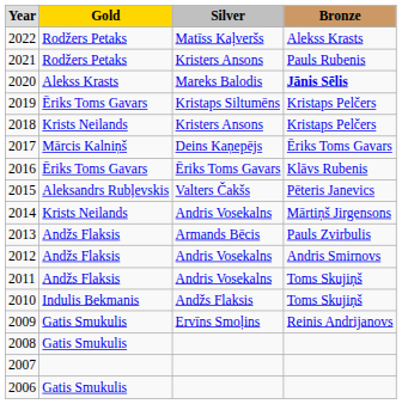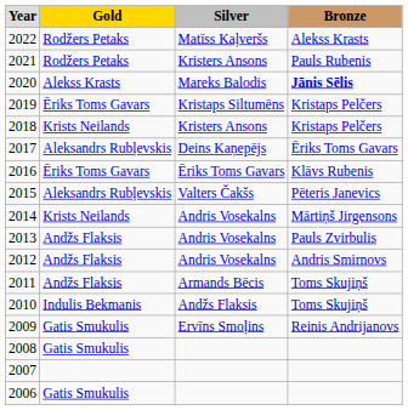 <table class="wikitable" style="text-align:left;">
 <tr>
 <td style="background:#DDDDDD; font-weight:bold; text-align:center;">Year</td>
 <td style="background:gold; font-weight:bold; text-align:center;">Gold</td>
 <td style="background:silver; font-weight:bold; text-align:center;">Silver</td>
 <td style="background:#cc9966; font-weight:bold; text-align:center;">Bronze</td>
 </tr>
 <tr>
 <td>2022</td>
 <td><a href='#'>Rodžers Petaks</a></td>
 <td><a href='#'>Matīss Kaļveršs</a></td>
 <td><a href='#'>Alekss Krasts</a></td>
 </tr>
 <tr>
 <td>2021</td>
 <td><a href='#'>Rodžers Petaks</a></td>
 <td><a href='#'>Kristers Ansons</a></td>
 <td><a href='#'>Pauls Rubenis</a></td>
 </tr>
 <tr>
 <td>2020</td>
 <td><a href='#'>Alekss Krasts</a></td>
 <td><a href='#'>Mareks Balodis</a></td>
 <td><strong><a href='#'>Jānis Sēlis</a></strong></td>
 </tr>
 <tr>
 <td>2019</td>
 <td><a href='#'>Ēriks Toms Gavars</a></td>
 <td><a href='#'>Kristaps Siltumēns</a></td>
 <td><a href='#'>Kristaps Pelčers</a></td>
 </tr>
 <tr>
 <td>2018</td>
 <td><a href='#'>Krists Neilands</a></td>
 <td><a href='#'>Kristers Ansons</a></td>
 <td><a href='#'>Kristaps Pelčers</a></td>
 </tr>
 <tr>
 <td>2017</td>
-<td><a href='#'>Mārcis Kalniņš</a></td>
+<td><a href='#'>Aleksandrs Rubļevskis</a></td>
 <td><a href='#'>Deins Kaņepējs</a></td>
 <td><a href='#'>Ēriks Toms Gavars</a></td>
 </tr>
 <tr>
 <td>2016</td>
 <td><a href='#'>Ēriks Toms Gavars</a></td>
 <td><a href='#'>Ēriks Toms Gavars</a></td>
 <td><a href='#'>Klāvs Rubenis</a></td>
 </tr>
 <tr>
 <td>2015</td>
 <td><a href='#'>Aleksandrs Rubļevskis</a></td>
 <td><a href='#'>Valters Čakšs</a></td>
 <td><a href='#'>Pēteris Janevics</a></td>
 </tr>
 <tr>
 <td>2014</td>
 <td><a href='#'>Krists Neilands</a></td>
 <td><a href='#'>Andris Vosekalns</a></td>
 <td><a href='#'>Mārtiņš Jirgensons</a></td>
 </tr>
 <tr>
 <td>2013</td>
 <td><a href='#'>Andžs Flaksis</a></td>
-<td><a href='#'>Armands Bēcis</a></td>
+<td><a href='#'>Andris Vosekalns</a></td>
 <td><a href='#'>Pauls Zvirbulis</a></td>
 </tr>
 <tr>
 <td>2012</td>
 <td><a href='#'>Andžs Flaksis</a></td>
 <td><a href='#'>Andris Vosekalns</a></td>
 <td><a href='#'>Andris Smirnovs</a></td>
 </tr>
 <tr>
 <td>2011</td>
 <td><a href='#'>Andžs Flaksis</a></td>
-<td><a href='#'>Andris Vosekalns</a></td>
+<td><a href='#'>Armands Bēcis</a></td>
 <td><a href='#'>Toms Skujiņš</a></td>
 </tr>
 <tr>
 <td>2010</td>
 <td><a href='#'>Indulis Bekmanis</a></td>
 <td><a href='#'>Andžs Flaksis</a></td>
 <td><a href='#'>Toms Skujiņš</a></td>
 </tr>
 <tr>
 <td>2009</td>
 <td><a href='#'>Gatis Smukulis</a></td>
 <td><a href='#'>Ervīns Smoļins</a></td>
 <td><a href='#'>Reinis Andrijanovs</a></td>
 </tr>
 <tr>
 <td>2008</td>
 <td><a href='#'>Gatis Smukulis</a></td>
 <td></td>
 <td></td>
 </tr>
 <tr>
 <td>2007</td>
 <td></td>
 <td></td>
 <td></td>
 </tr>
 <tr>
 <td>2006</td>
 <td><a href='#'>Gatis Smukulis</a></td>
 <td></td>
 <td></td>
 </tr>
 </table>
